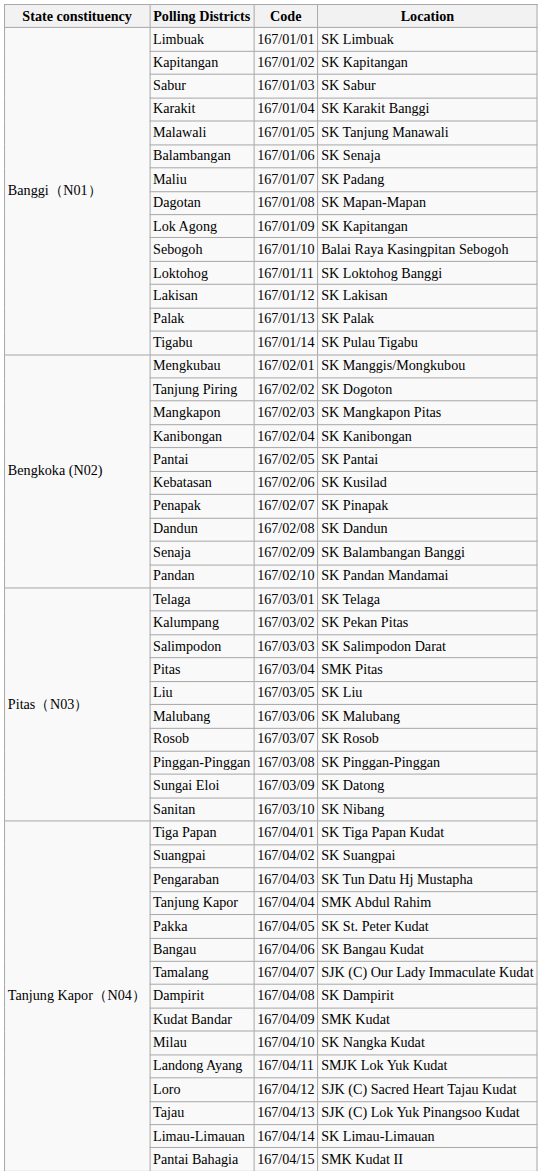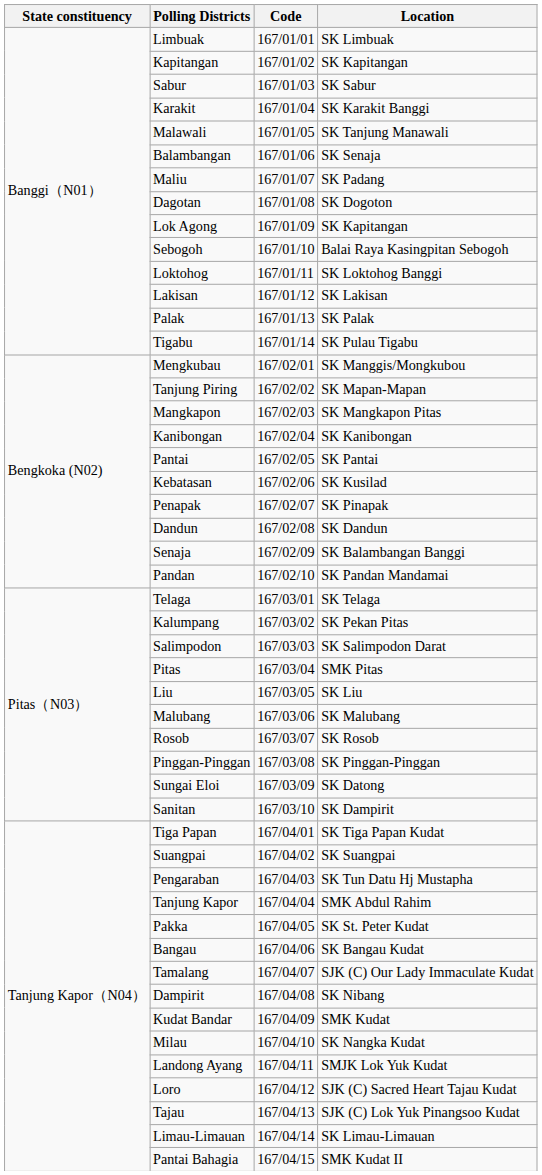 <table class="wikitable sortable mw-collapsible" style="white-space:nowrap;font-size:85%">
 <tr>
 <th>State constituency</th>
 <th>Polling Districts</th>
 <th>Code</th>
 <th>Location</th>
 </tr>
 <tr>
 <td rowspan="14">Banggi（N01）</td>
 <td>Limbuak</td>
 <td>167/01/01</td>
 <td>SK Limbuak</td>
 </tr>
 <tr>
 <td>Kapitangan</td>
 <td>167/01/02</td>
 <td>SK Kapitangan</td>
 </tr>
 <tr>
 <td>Sabur</td>
 <td>167/01/03</td>
 <td>SK Sabur</td>
 </tr>
 <tr>
 <td>Karakit</td>
 <td>167/01/04</td>
 <td>SK Karakit Banggi</td>
 </tr>
 <tr>
 <td>Malawali</td>
 <td>167/01/05</td>
 <td>SK Tanjung Manawali</td>
 </tr>
 <tr>
 <td>Balambangan</td>
 <td>167/01/06</td>
 <td>SK Senaja</td>
 </tr>
 <tr>
 <td>Maliu</td>
 <td>167/01/07</td>
 <td>SK Padang</td>
 </tr>
 <tr>
 <td>Dagotan</td>
 <td>167/01/08</td>
-<td>SK Mapan-Mapan</td>
+<td>SK Dogoton</td>
 </tr>
 <tr>
 <td>Lok Agong</td>
 <td>167/01/09</td>
 <td>SK Kapitangan</td>
 </tr>
 <tr>
 <td>Sebogoh</td>
 <td>167/01/10</td>
 <td>Balai Raya Kasingpitan Sebogoh</td>
 </tr>
 <tr>
 <td>Loktohog</td>
 <td>167/01/11</td>
 <td>SK Loktohog Banggi</td>
 </tr>
 <tr>
 <td>Lakisan</td>
 <td>167/01/12</td>
 <td>SK Lakisan</td>
 </tr>
 <tr>
 <td>Palak</td>
 <td>167/01/13</td>
 <td>SK Palak</td>
 </tr>
 <tr>
 <td>Tigabu</td>
 <td>167/01/14</td>
 <td>SK Pulau Tigabu</td>
 </tr>
 <tr>
 <td rowspan="10">Bengkoka (N02)</td>
 <td>Mengkubau</td>
 <td>167/02/01</td>
 <td>SK Manggis/Mongkubou</td>
 </tr>
 <tr>
 <td>Tanjung Piring</td>
 <td>167/02/02</td>
-<td>SK Dogoton</td>
+<td>SK Mapan-Mapan</td>
 </tr>
 <tr>
 <td>Mangkapon</td>
 <td>167/02/03</td>
 <td>SK Mangkapon Pitas</td>
 </tr>
 <tr>
 <td>Kanibongan</td>
 <td>167/02/04</td>
 <td>SK Kanibongan</td>
 </tr>
 <tr>
 <td>Pantai</td>
 <td>167/02/05</td>
 <td>SK Pantai</td>
 </tr>
 <tr>
 <td>Kebatasan</td>
 <td>167/02/06</td>
 <td>SK Kusilad</td>
 </tr>
 <tr>
 <td>Penapak</td>
 <td>167/02/07</td>
 <td>SK Pinapak</td>
 </tr>
 <tr>
 <td>Dandun</td>
 <td>167/02/08</td>
 <td>SK Dandun</td>
 </tr>
 <tr>
 <td>Senaja</td>
 <td>167/02/09</td>
 <td>SK Balambangan Banggi</td>
 </tr>
 <tr>
 <td>Pandan</td>
 <td>167/02/10</td>
 <td>SK Pandan Mandamai</td>
 </tr>
 <tr>
 <td rowspan="10">Pitas（N03）</td>
 <td>Telaga</td>
 <td>167/03/01</td>
 <td>SK Telaga</td>
 </tr>
 <tr>
 <td>Kalumpang</td>
 <td>167/03/02</td>
 <td>SK Pekan Pitas</td>
 </tr>
 <tr>
 <td>Salimpodon</td>
 <td>167/03/03</td>
 <td>SK Salimpodon Darat</td>
 </tr>
 <tr>
 <td>Pitas</td>
 <td>167/03/04</td>
 <td>SMK Pitas</td>
 </tr>
 <tr>
 <td>Liu</td>
 <td>167/03/05</td>
 <td>SK Liu</td>
 </tr>
 <tr>
 <td>Malubang</td>
 <td>167/03/06</td>
 <td>SK Malubang</td>
 </tr>
 <tr>
 <td>Rosob</td>
 <td>167/03/07</td>
 <td>SK Rosob</td>
 </tr>
 <tr>
 <td>Pinggan-Pinggan</td>
 <td>167/03/08</td>
 <td>SK Pinggan-Pinggan</td>
 </tr>
 <tr>
 <td>Sungai Eloi</td>
 <td>167/03/09</td>
 <td>SK Datong</td>
 </tr>
 <tr>
 <td>Sanitan</td>
 <td>167/03/10</td>
-<td>SK Nibang</td>
+<td>SK Dampirit</td>
 </tr>
 <tr>
 <td rowspan="15">Tanjung Kapor（N04）</td>
 <td>Tiga Papan</td>
 <td>167/04/01</td>
 <td>SK Tiga Papan Kudat</td>
 </tr>
 <tr>
 <td>Suangpai</td>
 <td>167/04/02</td>
 <td>SK Suangpai</td>
 </tr>
 <tr>
 <td>Pengaraban</td>
 <td>167/04/03</td>
 <td>SK Tun Datu Hj Mustapha</td>
 </tr>
 <tr>
 <td>Tanjung Kapor</td>
 <td>167/04/04</td>
 <td>SMK Abdul Rahim</td>
 </tr>
 <tr>
 <td>Pakka</td>
 <td>167/04/05</td>
 <td>SK St. Peter Kudat</td>
 </tr>
 <tr>
 <td>Bangau</td>
 <td>167/04/06</td>
 <td>SK Bangau Kudat</td>
 </tr>
 <tr>
 <td>Tamalang</td>
 <td>167/04/07</td>
 <td>SJK (C) Our Lady Immaculate Kudat</td>
 </tr>
 <tr>
 <td>Dampirit</td>
 <td>167/04/08</td>
-<td>SK Dampirit</td>
+<td>SK Nibang</td>
 </tr>
 <tr>
 <td>Kudat Bandar</td>
 <td>167/04/09</td>
 <td>SMK Kudat</td>
 </tr>
 <tr>
 <td>Milau</td>
 <td>167/04/10</td>
 <td>SK Nangka Kudat</td>
 </tr>
 <tr>
 <td>Landong Ayang</td>
 <td>167/04/11</td>
 <td>SMJK Lok Yuk Kudat</td>
 </tr>
 <tr>
 <td>Loro</td>
 <td>167/04/12</td>
 <td>SJK (C) Sacred Heart Tajau Kudat</td>
 </tr>
 <tr>
 <td>Tajau</td>
 <td>167/04/13</td>
 <td>SJK (C) Lok Yuk Pinangsoo Kudat</td>
 </tr>
 <tr>
 <td>Limau-Limauan</td>
 <td>167/04/14</td>
 <td>SK Limau-Limauan</td>
 </tr>
 <tr>
 <td>Pantai Bahagia</td>
 <td>167/04/15</td>
 <td>SMK Kudat II</td>
 </tr>
 </table>
